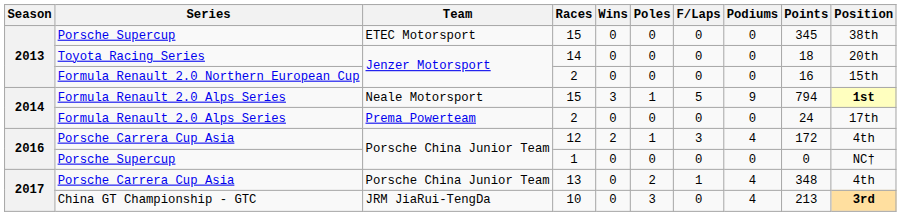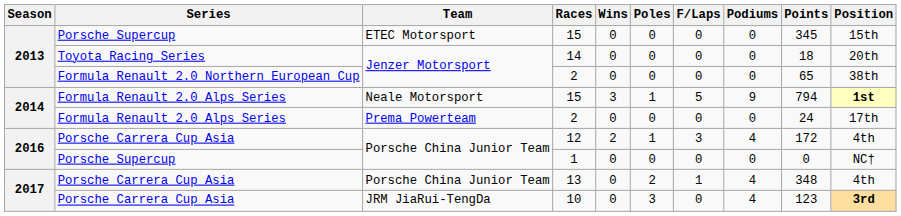 <table class="wikitable" style="font-size: 90%; text-align:center">
 <tr>
 <th>Season</th>
 <th>Series</th>
 <th>Team</th>
 <th>Races</th>
 <th>Wins</th>
 <th>Poles</th>
 <th>F/Laps</th>
 <th>Podiums</th>
 <th>Points</th>
 <th>Position</th>
 </tr>
 <tr>
 <th rowspan="3">2013</th>
 <td align=left><a href='#'>Porsche Supercup</a></td>
 <td align=left>ETEC Motorsport</td>
 <td>15</td>
 <td>0</td>
 <td>0</td>
 <td>0</td>
 <td>0</td>
 <td>345</td>
-<td>38th</td>
+<td>15th</td>
 </tr>
 <tr>
 <td align=left><a href='#'>Toyota Racing Series</a></td>
 <td rowspan="2" align=left><a href='#'>Jenzer Motorsport</a></td>
 <td>14</td>
 <td>0</td>
 <td>0</td>
 <td>0</td>
 <td>0</td>
 <td>18</td>
 <td>20th</td>
 </tr>
 <tr>
 <td align=left><a href='#'>Formula Renault 2.0 Northern European Cup</a></td>
 <td>2</td>
 <td>0</td>
 <td>0</td>
 <td>0</td>
 <td>0</td>
-<td>16</td>
-<td>15th</td>
+<td>65</td>
+<td>38th</td>
 </tr>
 <tr>
 <th rowspan="2">2014</th>
 <td align=left><a href='#'>Formula Renault 2.0 Alps Series</a></td>
 <td align=left>Neale Motorsport</td>
 <td>15</td>
 <td>3</td>
 <td>1</td>
 <td>5</td>
 <td>9</td>
 <td>794</td>
 <td style="background:#FFFFBF;"><strong>1st</strong></td>
 </tr>
 <tr>
 <td align=left><a href='#'>Formula Renault 2.0 Alps Series</a></td>
 <td align=left><a href='#'>Prema Powerteam</a></td>
 <td>2</td>
 <td>0</td>
 <td>0</td>
 <td>0</td>
 <td>0</td>
 <td>24</td>
 <td>17th</td>
 </tr>
 <tr>
 <th rowspan="2">2016</th>
 <td align=left><a href='#'>Porsche Carrera Cup Asia</a></td>
 <td rowspan="2" align=left>Porsche China Junior Team</td>
 <td>12</td>
 <td>2</td>
 <td>1</td>
 <td>3</td>
 <td>4</td>
 <td>172</td>
 <td>4th</td>
 </tr>
 <tr>
 <td align=left><a href='#'>Porsche Supercup</a></td>
 <td>1</td>
 <td>0</td>
 <td>0</td>
 <td>0</td>
 <td>0</td>
 <td>0</td>
 <td>NC†</td>
 </tr>
 <tr>
 <th rowspan="2">2017</th>
 <td align=left><a href='#'>Porsche Carrera Cup Asia</a></td>
 <td align=left>Porsche China Junior Team</td>
 <td>13</td>
 <td>0</td>
 <td>2</td>
 <td>1</td>
 <td>4</td>
 <td>348</td>
 <td>4th</td>
 </tr>
 <tr>
-<td align=left>China GT Championship - GTC</td>
+<td align=left><a href='#'>Porsche Carrera Cup Asia</a></td>
 <td align=left>JRM JiaRui-TengDa</td>
 <td>10</td>
 <td>0</td>
 <td>3</td>
 <td>0</td>
 <td>4</td>
-<td>213</td>
+<td>123</td>
 <td style="background:#FFDF9F;"><strong>3rd</strong></td>
 </tr>
 </table>
